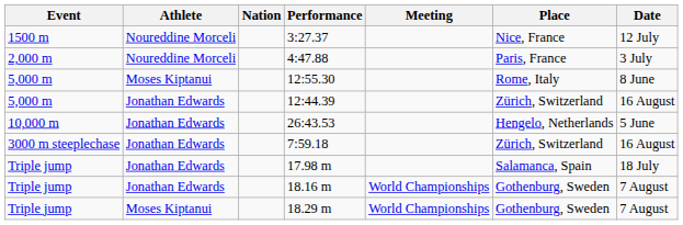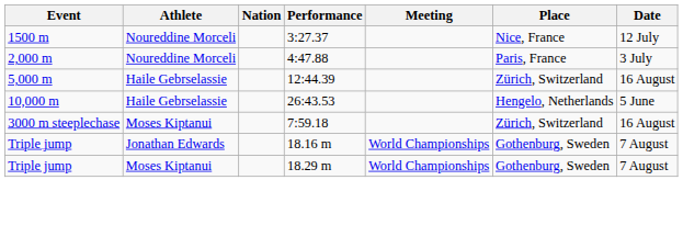 <table class="wikitable" border="1">
 <tr>
 <th>Event</th>
 <th>Athlete</th>
 <th>Nation</th>
 <th>Performance</th>
 <th>Meeting</th>
 <th>Place</th>
 <th>Date</th>
 </tr>
 <tr>
 <td><a href='#'>1500 m</a></td>
 <td><a href='#'>Noureddine Morceli</a></td>
 <td></td>
 <td>3:27.37</td>
 <td></td>
 <td> <a href='#'>Nice</a>, France</td>
 <td>12 July</td>
 </tr>
 <tr>
 <td><a href='#'>2,000 m</a></td>
 <td><a href='#'>Noureddine Morceli</a></td>
 <td></td>
 <td>4:47.88</td>
 <td></td>
 <td> <a href='#'>Paris</a>, France</td>
 <td>3 July</td>
 </tr>
 <tr>
 <td><a href='#'>5,000 m</a></td>
-<td><a href='#'>Moses Kiptanui</a></td>
-<td></td>
-<td>12:55.30</td>
-<td></td>
-<td> <a href='#'>Rome</a>, Italy</td>
-<td>8 June</td>
-</tr>
-<tr>
-<td><a href='#'>5,000 m</a></td>
-<td><a href='#'>Jonathan Edwards</a></td>
+<td><a href='#'>Haile Gebrselassie</a></td>
 <td></td>
 <td>12:44.39</td>
 <td></td>
 <td> <a href='#'>Zürich</a>, Switzerland</td>
 <td>16 August</td>
 </tr>
 <tr>
 <td><a href='#'>10,000 m</a></td>
-<td><a href='#'>Jonathan Edwards</a></td>
+<td><a href='#'>Haile Gebrselassie</a></td>
 <td></td>
 <td>26:43.53</td>
 <td></td>
 <td> <a href='#'>Hengelo</a>, Netherlands</td>
 <td>5 June</td>
 </tr>
 <tr>
 <td><a href='#'>3000 m steeplechase</a></td>
-<td><a href='#'>Jonathan Edwards</a></td>
+<td><a href='#'>Moses Kiptanui</a></td>
 <td></td>
 <td>7:59.18</td>
 <td></td>
 <td> <a href='#'>Zürich</a>, Switzerland</td>
 <td>16 August</td>
-</tr>
-<tr>
-<td><a href='#'>Triple jump</a></td>
-<td><a href='#'>Jonathan Edwards</a></td>
-<td></td>
-<td>17.98 m</td>
-<td></td>
-<td> <a href='#'>Salamanca</a>, Spain</td>
-<td>18 July</td>
 </tr>
 <tr>
 <td><a href='#'>Triple jump</a></td>
 <td><a href='#'>Jonathan Edwards</a></td>
 <td></td>
 <td>18.16 m</td>
 <td><a href='#'>World Championships</a></td>
 <td> <a href='#'>Gothenburg</a>, Sweden</td>
 <td>7 August</td>
 </tr>
 <tr>
 <td><a href='#'>Triple jump</a></td>
 <td><a href='#'>Moses Kiptanui</a></td>
 <td></td>
 <td>18.29 m</td>
 <td><a href='#'>World Championships</a></td>
 <td> <a href='#'>Gothenburg</a>, Sweden</td>
 <td>7 August</td>
 </tr>
 </table>
